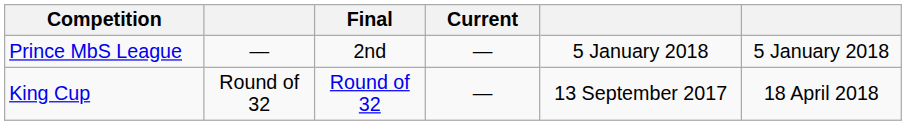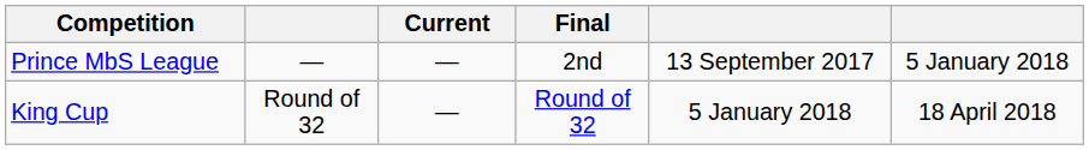 <table class="wikitable" style="text-align:center; width:730px;">
 <tr>
 <th style="text-align:center; width:185px;">Competition</th>
 <th style="text-align:center; width:100px;"></th>
+<th style="text-align:center; width:100px;">Current<br></th>
 <th style="text-align:center; width:100px;">Final<br></th>
-<th style="text-align:center; width:100px;">Current<br></th>
 <th style="text-align:center; width:195px;"></th>
 <th style="text-align:center; width:155px;"></th>
 </tr>
 <tr>
 <td style="text-align:left;"><a href='#'>Prince MbS League</a></td>
 <td>—</td>
+<td>—</td>
 <td>2nd</td>
-<td>—</td>
-<td>5 January 2018</td>
+<td>13 September 2017</td>
 <td>5 January 2018</td>
 </tr>
 <tr>
 <td style="text-align:left;"><a href='#'>King Cup</a></td>
 <td>Round of 32</td>
+<td>—</td>
 <td><a href='#'>Round of 32</a></td>
-<td>—</td>
-<td>13 September 2017</td>
+<td>5 January 2018</td>
 <td>18 April 2018</td>
 </tr>
 </table>
